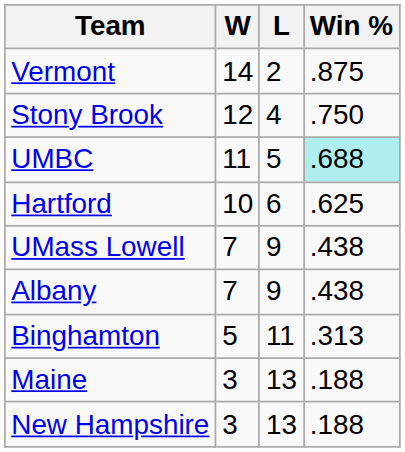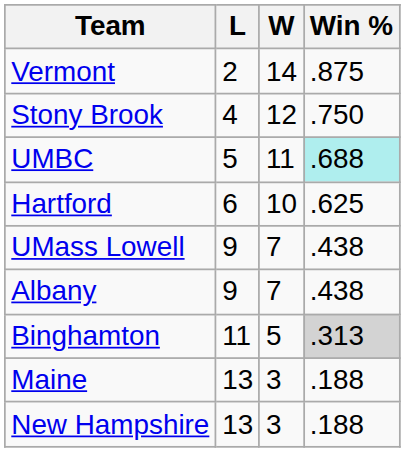 <table class="wikitable">
 <tr>
 <th>Team</th>
+<th>L</th>
 <th>W</th>
-<th>L</th>
 <th>Win %</th>
 </tr>
 <tr>
 <td><a href='#'>Vermont</a></td>
+<td>2</td>
 <td>14</td>
-<td>2</td>
 <td>.875</td>
 </tr>
 <tr>
 <td><a href='#'>Stony Brook</a></td>
+<td>4</td>
 <td>12</td>
-<td>4</td>
 <td>.750</td>
 </tr>
 <tr>
 <td><a href='#'>UMBC</a></td>
+<td>5</td>
 <td>11</td>
-<td>5</td>
 <td style="background: paleturquoise;">.688</td>
 </tr>
 <tr>
 <td><a href='#'>Hartford</a></td>
+<td>6</td>
 <td>10</td>
-<td>6</td>
 <td>.625</td>
 </tr>
 <tr>
 <td><a href='#'>UMass Lowell</a></td>
+<td>9</td>
 <td>7</td>
-<td>9</td>
 <td>.438</td>
 </tr>
 <tr>
 <td><a href='#'>Albany</a></td>
+<td>9</td>
 <td>7</td>
-<td>9</td>
 <td>.438</td>
 </tr>
 <tr>
 <td><a href='#'>Binghamton</a></td>
+<td>11</td>
 <td>5</td>
-<td>11</td>
-<td>.313</td>
+<td style="background: lightgrey;">.313</td>
 </tr>
 <tr>
 <td><a href='#'>Maine</a></td>
+<td>13</td>
 <td>3</td>
-<td>13</td>
 <td>.188</td>
 </tr>
 <tr>
 <td><a href='#'>New Hampshire</a></td>
+<td>13</td>
 <td>3</td>
-<td>13</td>
 <td>.188</td>
 </tr>
 </table>
